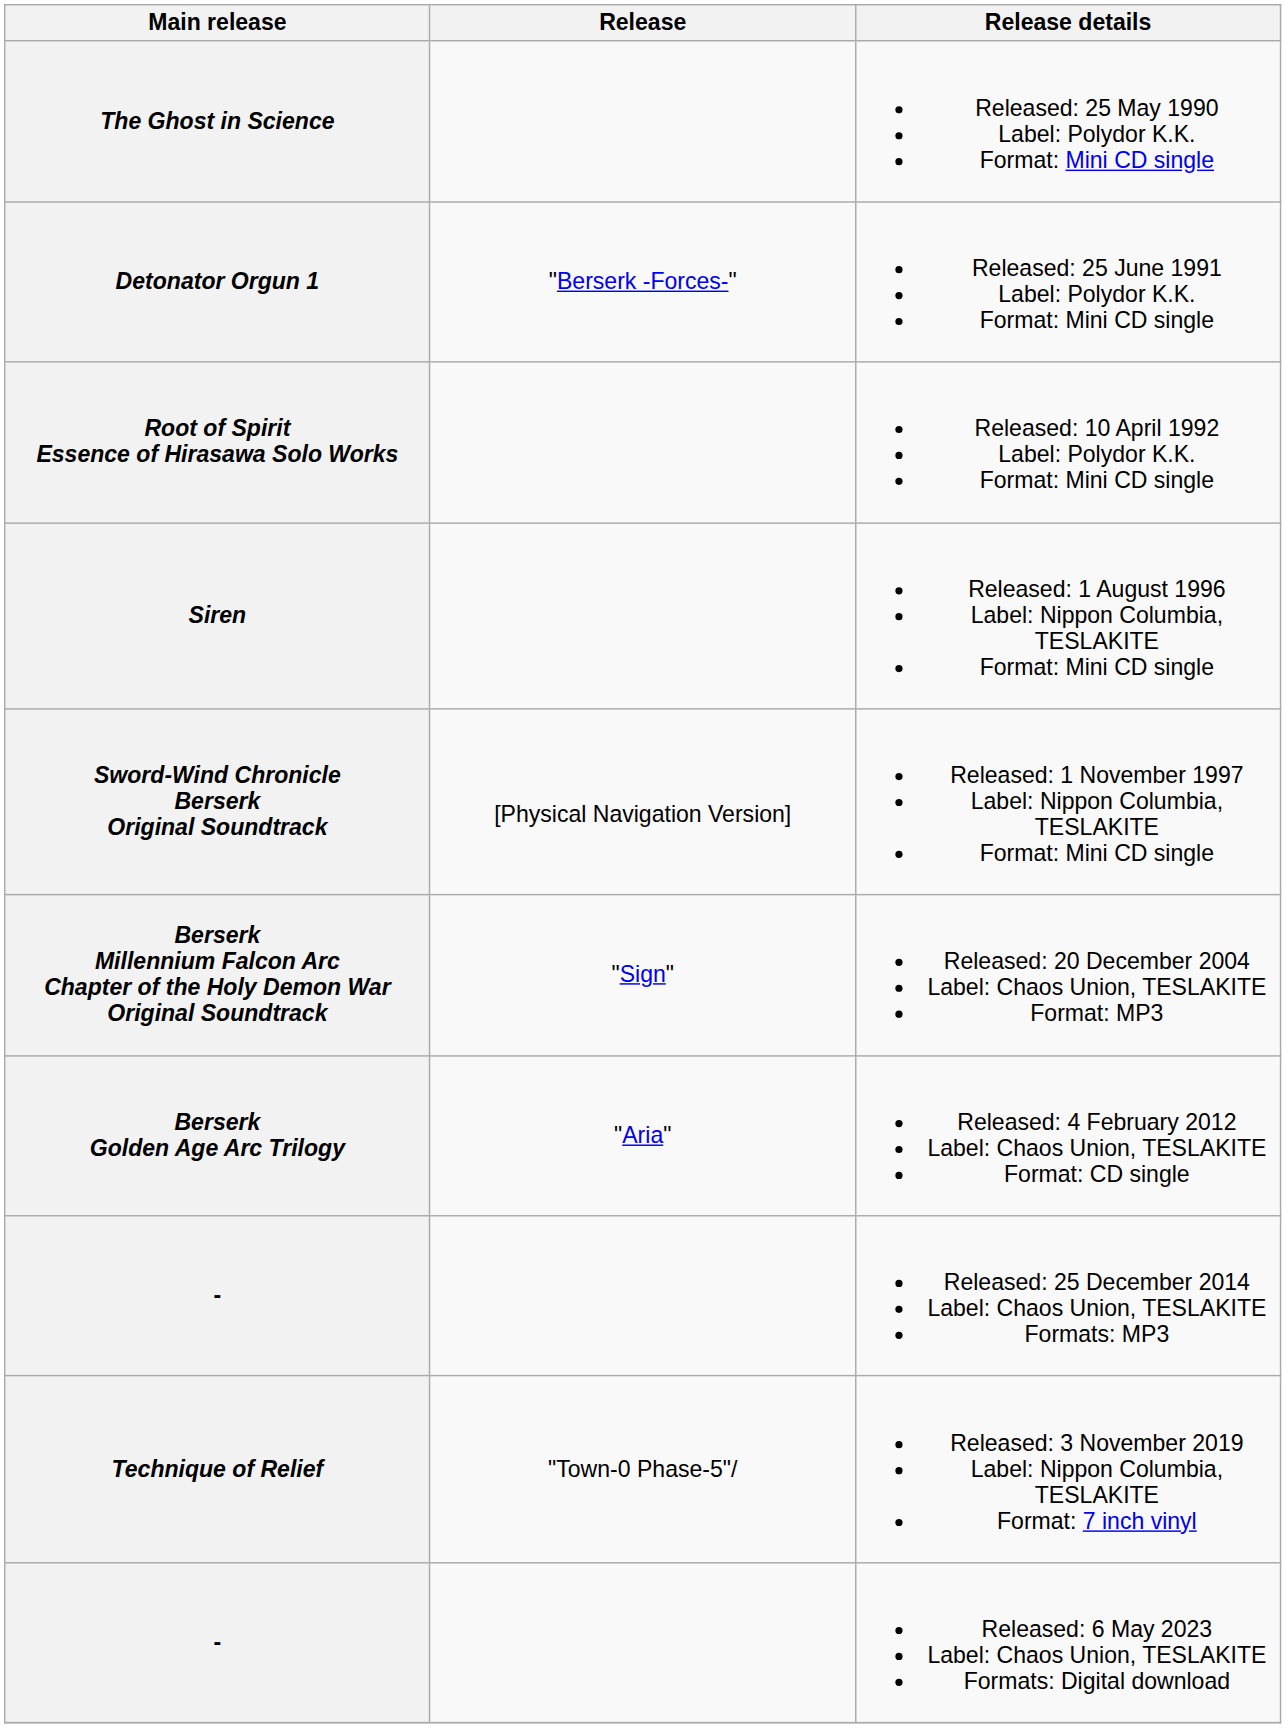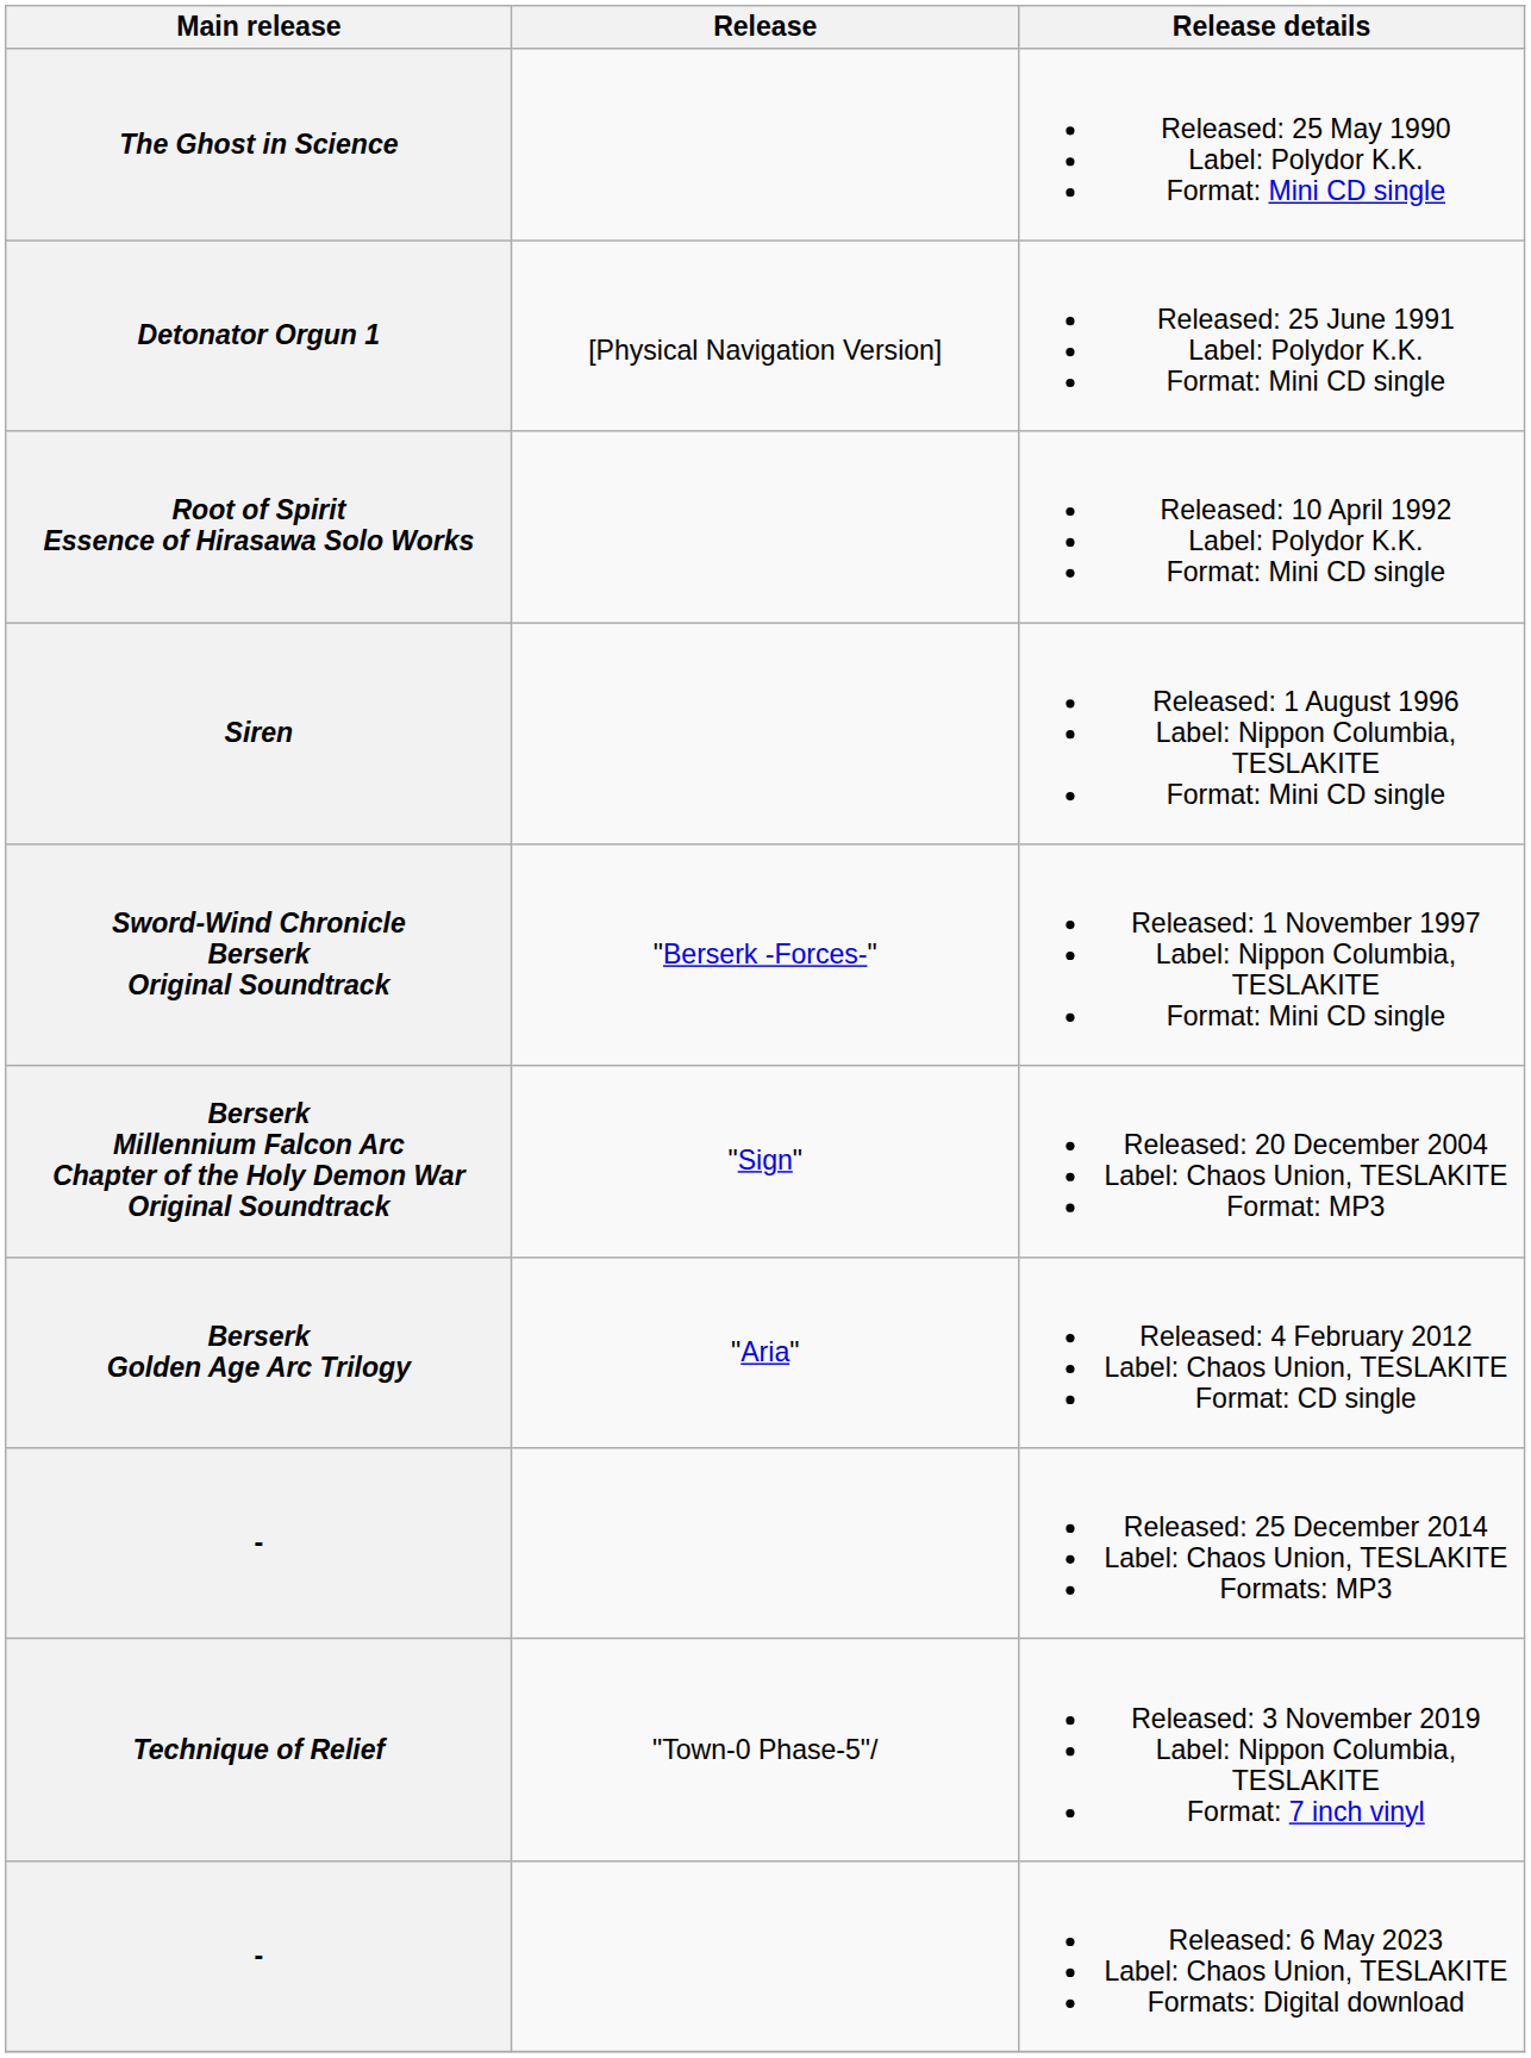 <table class="wikitable plainrowheaders" style="text-align:center;">
 <tr>
 <th scope="col" style="width:18em;">Main release</th>
 <th scope="col" style="width:18em;">Release</th>
 <th scope="col" style="width:18em;">Release details</th>
 </tr>
 <tr>
 <th scope="row"><em>The Ghost in Science</em></th>
 <td></td>
 <td><br><ul><li>Released: 25 May 1990</li><li>Label: Polydor K.K.</li><li>Format: <a href='#'>Mini CD single</a></li></ul></td>
 </tr>
 <tr>
 <th scope="row"><em>Detonator Orgun 1</em></th>
-<td>"<a href='#'>Berserk -Forces-</a>"</td>
+<td><br>[Physical Navigation Version]</td>
 <td><br><ul><li>Released: 25 June 1991</li><li>Label: Polydor K.K.</li><li>Format: Mini CD single</li></ul></td>
 </tr>
 <tr>
 <th scope="row"><em>Root of Spirit<br>Essence of Hirasawa Solo Works</em></th>
 <td></td>
 <td><br><ul><li>Released: 10 April 1992</li><li>Label: Polydor K.K.</li><li>Format: Mini CD single</li></ul></td>
 </tr>
 <tr>
 <th scope="row"><em>Siren</em></th>
 <td></td>
 <td><br><ul><li>Released: 1 August 1996</li><li>Label: Nippon Columbia, TESLAKITE</li><li>Format: Mini CD single</li></ul></td>
 </tr>
 <tr>
 <th scope="row"><em>Sword-Wind Chronicle<br>Berserk<br>Original Soundtrack</em></th>
-<td><br>[Physical Navigation Version]</td>
+<td>"<a href='#'>Berserk -Forces-</a>"</td>
 <td><br><ul><li>Released: 1 November 1997</li><li>Label: Nippon Columbia, TESLAKITE</li><li>Format: Mini CD single</li></ul></td>
 </tr>
 <tr>
 <th scope="row"><em>Berserk<br>Millennium Falcon Arc<br>Chapter of the Holy Demon War<br>Original Soundtrack</em></th>
 <td>"<a href='#'>Sign</a>"</td>
 <td><br><ul><li>Released: 20 December 2004</li><li>Label: Chaos Union, TESLAKITE</li><li>Format: MP3</li></ul></td>
 </tr>
 <tr>
 <th scope="row"><em>Berserk<br>Golden Age Arc Trilogy</em></th>
 <td>"<a href='#'>Aria</a>"</td>
 <td><br><ul><li>Released: 4 February 2012</li><li>Label: Chaos Union, TESLAKITE</li><li>Format: CD single</li></ul></td>
 </tr>
 <tr>
 <th scope="row">-</th>
 <td></td>
 <td><br><ul><li>Released: 25 December 2014</li><li>Label: Chaos Union, TESLAKITE</li><li>Formats: MP3</li></ul></td>
 </tr>
 <tr>
 <th scope="row"><em>Technique of Relief</em></th>
 <td>"Town-0 Phase-5"/</td>
 <td><br><ul><li>Released: 3 November 2019</li><li>Label: Nippon Columbia, TESLAKITE</li><li>Format: <a href='#'>7 inch vinyl</a></li></ul></td>
 </tr>
 <tr>
 <th scope="row">-</th>
 <td></td>
 <td><br><ul><li>Released: 6 May 2023</li><li>Label: Chaos Union, TESLAKITE</li><li>Formats: Digital download</li></ul></td>
 </tr>
 <tr>
 </tr>
 </table>
